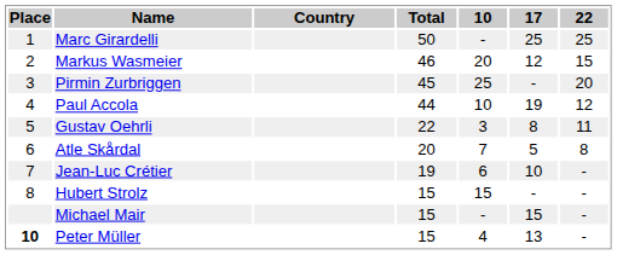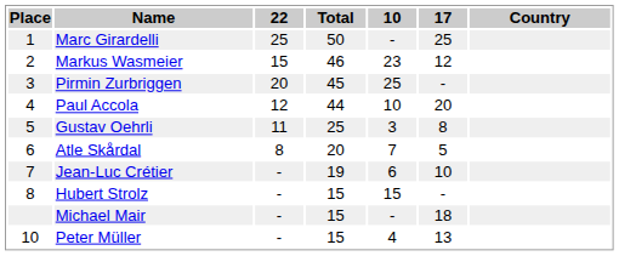 <table border="0" style="border: 1px solid #999; background-color:#FFFFFF; text-align:center; font-size:86%; line-height:15px;">
 <tr align="center" bgcolor="#CCCCCC">
 <th width=35>Place</th>
 <th width=170>Name</th>
-<th width=120>Country</th>
+<th width=40>22</th>
 <th width=50>Total</th>
 <th width=40>10</th>
 <th width=40>17</th>
-<th width=40>22</th>
+<th width=120>Country</th>
 </tr>
 <tr bgcolor="#EFEFEF">
 <td>1</td>
 <td align="left"><a href='#'>Marc Girardelli</a></td>
-<td align="left"></td>
+<td>25</td>
 <td>50</td>
 <td>-</td>
 <td>25</td>
-<td>25</td>
+<td align="left"></td>
 </tr>
 <tr>
 <td>2</td>
 <td align="left"><a href='#'>Markus Wasmeier</a></td>
+<td>15</td>
+<td>46</td>
+<td>23</td>
+<td>12</td>
 <td align="left"></td>
-<td>46</td>
-<td>20</td>
-<td>12</td>
-<td>15</td>
 </tr>
 <tr bgcolor="#EFEFEF">
 <td>3</td>
 <td align="left"><a href='#'>Pirmin Zurbriggen</a></td>
-<td align="left"></td>
+<td>20</td>
 <td>45</td>
 <td>25</td>
 <td>-</td>
-<td>20</td>
+<td align="left"></td>
 </tr>
 <tr>
 <td>4</td>
 <td align="left"><a href='#'>Paul Accola</a></td>
-<td align="left"></td>
+<td>12</td>
 <td>44</td>
 <td>10</td>
-<td>19</td>
-<td>12</td>
+<td>20</td>
+<td align="left"></td>
 </tr>
 <tr bgcolor="#EFEFEF">
 <td>5</td>
 <td align="left"><a href='#'>Gustav Oehrli</a></td>
-<td align="left"></td>
-<td>22</td>
+<td>11</td>
+<td>25</td>
 <td>3</td>
 <td>8</td>
-<td>11</td>
+<td align="left"></td>
 </tr>
 <tr>
 <td>6</td>
 <td align="left"><a href='#'>Atle Skårdal</a></td>
-<td align="left"></td>
+<td>8</td>
 <td>20</td>
 <td>7</td>
 <td>5</td>
-<td>8</td>
+<td align="left"></td>
 </tr>
 <tr bgcolor="#EFEFEF">
 <td>7</td>
 <td align="left"><a href='#'>Jean-Luc Crétier</a></td>
-<td align="left"></td>
+<td>-</td>
 <td>19</td>
 <td>6</td>
 <td>10</td>
-<td>-</td>
+<td align="left"></td>
 </tr>
 <tr>
 <td>8</td>
 <td align="left"><a href='#'>Hubert Strolz</a></td>
-<td align="left"></td>
+<td>-</td>
 <td>15</td>
 <td>15</td>
 <td>-</td>
-<td>-</td>
+<td align="left"></td>
 </tr>
 <tr bgcolor="#EFEFEF">
 <td></td>
 <td align="left"><a href='#'>Michael Mair</a></td>
-<td align="left"></td>
-<td>15</td>
 <td>-</td>
 <td>15</td>
 <td>-</td>
+<td>18</td>
+<td align="left"></td>
 </tr>
 <tr>
-<td><strong>10</strong></td>
+<td>10</td>
 <td align="left"><a href='#'>Peter Müller</a></td>
-<td align="left"></td>
+<td>-</td>
 <td>15</td>
 <td>4</td>
 <td>13</td>
-<td>-</td>
+<td align="left"></td>
 </tr>
 </table>
